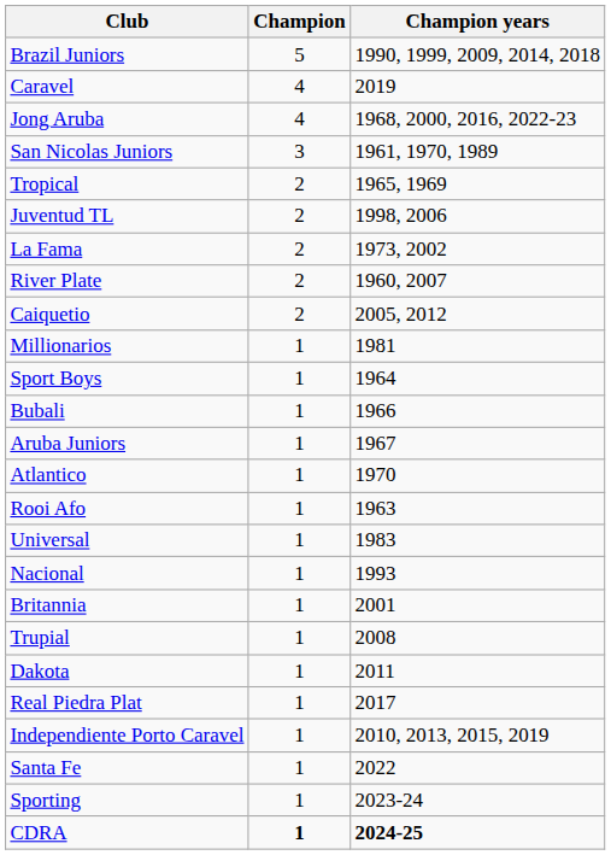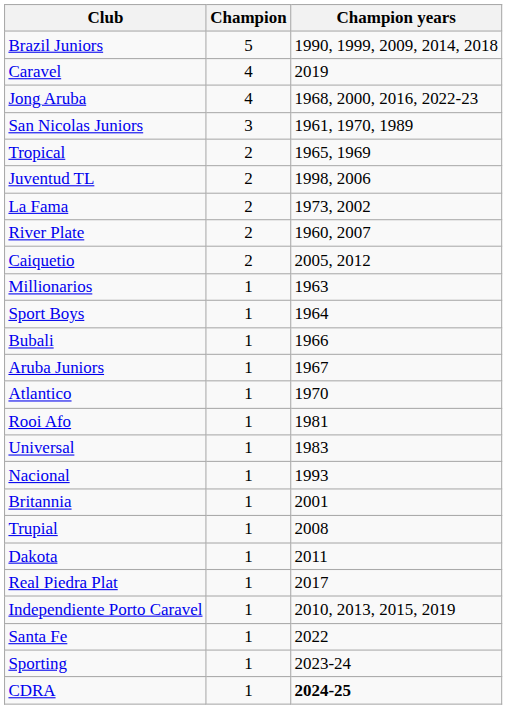 <table class="wikitable" font-size:100%">
 <tr>
 <th>Club</th>
 <th>Champion</th>
 <th>Champion years</th>
 </tr>
 <tr>
 <td><a href='#'>Brazil Juniors</a></td>
 <td style="text-align:center;">5</td>
 <td>1990, 1999, 2009, 2014, 2018</td>
 </tr>
 <tr>
 <td><a href='#'>Caravel</a></td>
 <td style="text-align:center;">4</td>
 <td>2019</td>
 </tr>
 <tr>
 <td><a href='#'>Jong Aruba</a></td>
 <td style="text-align:center;">4</td>
 <td>1968, 2000, 2016, 2022-23</td>
 </tr>
 <tr>
 <td><a href='#'>San Nicolas Juniors</a></td>
 <td style="text-align:center;">3</td>
 <td>1961, 1970, 1989</td>
 </tr>
 <tr>
 <td><a href='#'>Tropical</a></td>
 <td style="text-align:center;">2</td>
 <td>1965, 1969</td>
 </tr>
 <tr>
 <td><a href='#'>Juventud TL</a></td>
 <td style="text-align:center;">2</td>
 <td>1998, 2006</td>
 </tr>
 <tr>
 <td><a href='#'>La Fama</a></td>
 <td style="text-align:center;">2</td>
 <td>1973, 2002</td>
 </tr>
 <tr>
 <td><a href='#'>River Plate</a></td>
 <td style="text-align:center;">2</td>
 <td>1960, 2007</td>
 </tr>
 <tr>
 <td><a href='#'>Caiquetio</a></td>
 <td style="text-align:center;">2</td>
 <td>2005, 2012</td>
 </tr>
 <tr>
 <td><a href='#'>Millionarios</a></td>
 <td style="text-align:center;">1</td>
-<td>1981</td>
+<td>1963</td>
 </tr>
 <tr>
 <td><a href='#'>Sport Boys</a></td>
 <td style="text-align:center;">1</td>
 <td>1964</td>
 </tr>
 <tr>
 <td><a href='#'>Bubali</a></td>
 <td style="text-align:center;">1</td>
 <td>1966</td>
 </tr>
 <tr>
 <td><a href='#'>Aruba Juniors</a></td>
 <td style="text-align:center;">1</td>
 <td>1967</td>
 </tr>
 <tr>
 <td><a href='#'>Atlantico</a></td>
 <td style="text-align:center;">1</td>
 <td>1970</td>
 </tr>
 <tr>
 <td><a href='#'>Rooi Afo</a></td>
 <td style="text-align:center;">1</td>
-<td>1963</td>
+<td>1981</td>
 </tr>
 <tr>
 <td><a href='#'>Universal</a></td>
 <td style="text-align:center;">1</td>
 <td>1983</td>
 </tr>
 <tr>
 <td><a href='#'>Nacional</a></td>
 <td style="text-align:center;">1</td>
 <td>1993</td>
 </tr>
 <tr>
 <td><a href='#'>Britannia</a></td>
 <td style="text-align:center;">1</td>
 <td>2001</td>
 </tr>
 <tr>
 <td><a href='#'>Trupial</a></td>
 <td style="text-align:center;">1</td>
 <td>2008</td>
 </tr>
 <tr>
 <td><a href='#'>Dakota</a></td>
 <td style="text-align:center;">1</td>
 <td>2011</td>
 </tr>
 <tr>
 <td><a href='#'>Real Piedra Plat</a></td>
 <td style="text-align:center;">1</td>
 <td>2017</td>
 </tr>
 <tr>
 <td><a href='#'>Independiente Porto Caravel</a></td>
 <td style="text-align:center;">1</td>
 <td>2010, 2013, 2015, 2019</td>
 </tr>
 <tr>
 <td><a href='#'>Santa Fe</a></td>
 <td style="text-align:center;">1</td>
 <td>2022</td>
 </tr>
 <tr>
 <td><a href='#'> Sporting</a></td>
 <td style="text-align:center;">1</td>
 <td>2023-24</td>
 </tr>
 <tr>
 <td><a href='#'>CDRA</a></td>
-<td style="text-align:center;"><strong>1</strong></td>
+<td style="text-align:center;">1</td>
 <td><strong>2024-25</strong></td>
 </tr>
 </table>
